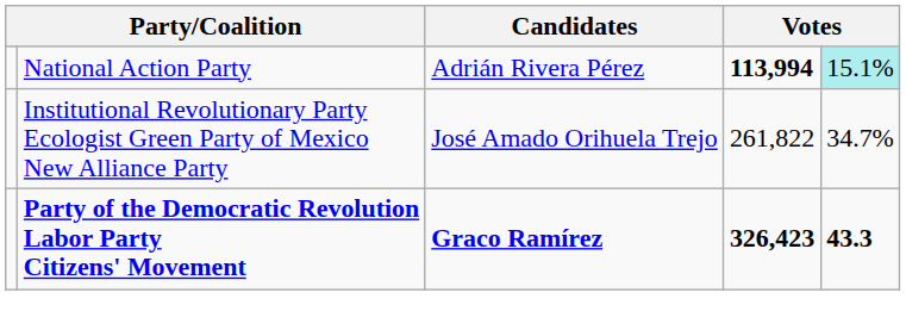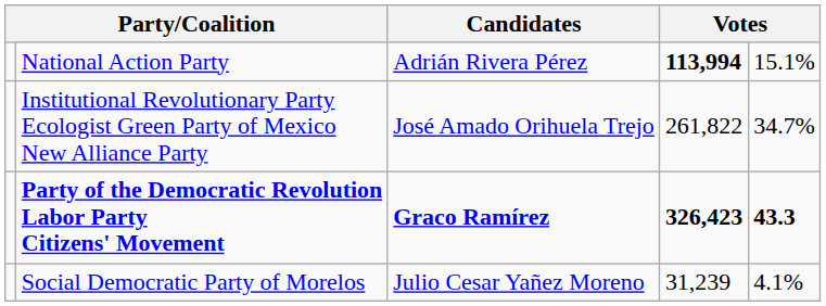 <table class="wikitable">
 <tr style="background:#efefef;">
 <th Colspan = 2><strong>Party/Coalition</strong></th>
 <th><strong>Candidates</strong></th>
 <th Colspan = 2><strong>Votes</strong></th>
 </tr>
 <tr>
 <td></td>
 <td><a href='#'>National Action Party</a></td>
 <td><a href='#'>Adrián Rivera Pérez</a></td>
 <td><strong>113,994</strong></td>
-<td style="background: paleturquoise;">15.1%</td>
+<td>15.1%</td>
 </tr>
 <tr>
 <td>  </td>
 <td><a href='#'>Institutional Revolutionary Party</a><br><a href='#'>Ecologist Green Party of Mexico</a><br><a href='#'>New Alliance Party</a></td>
 <td><a href='#'>José Amado Orihuela Trejo</a></td>
 <td>261,822</td>
 <td>34.7%</td>
 </tr>
 <tr>
 <td>  </td>
 <td><strong><a href='#'>Party of the Democratic Revolution</a><br><a href='#'>Labor Party</a><br><a href='#'>Citizens' Movement</a></strong></td>
 <td><strong><a href='#'>Graco Ramírez</a></strong></td>
 <td><strong>326,423</strong></td>
 <td><strong>43.3</strong> </td>
 </tr>
+<tr>
+<td></td>
+<td><a href='#'>Social Democratic Party of Morelos</a></td>
+<td><a href='#'>Julio Cesar Yañez Moreno</a></td>
+<td>31,239</td>
+<td>4.1%</td>
+</tr>
 </table>
